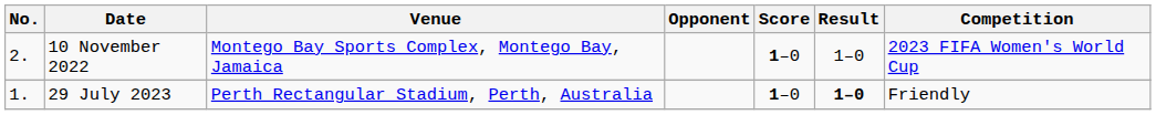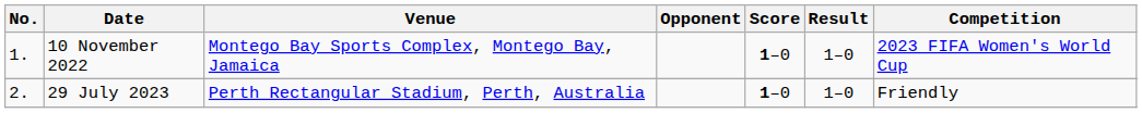 <table class="wikitable">
 <tr>
 <th>No.</th>
 <th>Date</th>
 <th>Venue</th>
 <th>Opponent</th>
 <th>Score</th>
 <th>Result</th>
 <th>Competition</th>
 </tr>
 <tr>
-<td>2.</td>
+<td>1.</td>
 <td>10 November 2022</td>
 <td><a href='#'>Montego Bay Sports Complex</a>, <a href='#'>Montego Bay</a>, <a href='#'>Jamaica</a></td>
 <td></td>
 <td align=center><strong>1</strong>–0</td>
 <td align=center>1–0</td>
 <td><a href='#'>2023 FIFA Women's World Cup</a></td>
 </tr>
 <tr>
 </tr>
 <tr>
-<td>1.</td>
+<td>2.</td>
 <td>29 July 2023</td>
 <td><a href='#'>Perth Rectangular Stadium</a>, <a href='#'>Perth</a>, <a href='#'>Australia</a></td>
 <td></td>
 <td align=center><strong>1</strong>–0</td>
-<td align=center><strong>1–0</strong></td>
+<td align=center>1–0</td>
 <td>Friendly</td>
 </tr>
 <tr>
 </tr>
 </table>
